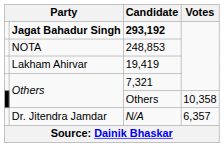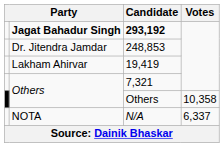 <table class="wikitable sortable">
 <tr>
 <th colspan="2">Party</th>
 <th colspan="1">Candidate</th>
 <th colspan="1">Votes</th>
 </tr>
 <tr>
 <td></td>
 <td><strong>Jagat Bahadur Singh</strong></td>
 <td><strong>293,192</strong></td>
 </tr>
 <tr>
 <td></td>
-<td>NOTA</td>
+<td>Dr. Jitendra Jamdar</td>
 <td>248,853</td>
 </tr>
 <tr>
 <td></td>
 <td>Lakham Ahirvar</td>
 <td>19,419</td>
 </tr>
 <tr>
 <td></td>
 <td rowspan="2"><em>Others</em></td>
 <td>7,321</td>
 </tr>
 <tr>
 <td bgcolor="000000"></td>
 <td>Others</td>
 <td>10,358</td>
 </tr>
 <tr>
 <td></td>
-<td>Dr. Jitendra Jamdar</td>
+<td>NOTA</td>
 <td><em>N/A</em></td>
-<td>6,357</td>
+<td>6,337</td>
 </tr>
 <tr>
 <th colspan="4">Source: <a href='#'>Dainik Bhaskar</a></th>
 </tr>
 </table>
